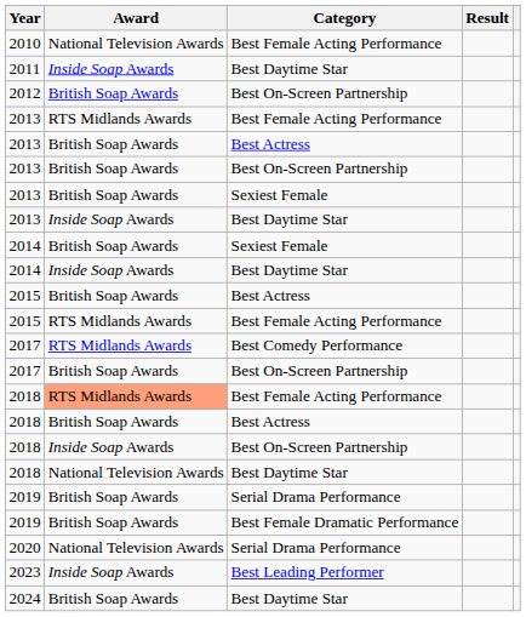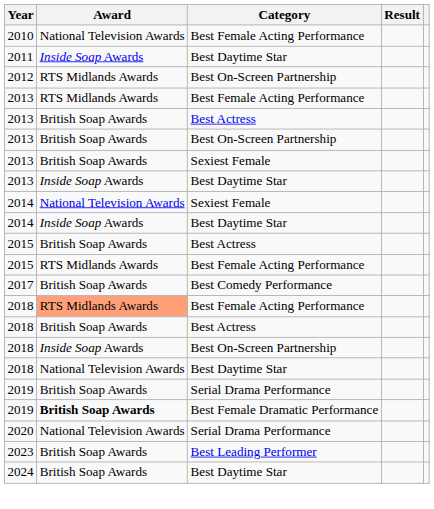 <table class="wikitable sortable">
 <tr>
 <th>Year</th>
 <th>Award</th>
 <th>Category</th>
 <th>Result</th>
 <th></th>
 </tr>
 <tr>
 <td>2010</td>
 <td>National Television Awards</td>
 <td>Best Female Acting Performance</td>
 <td></td>
 <td align="center"></td>
 </tr>
 <tr>
 <td>2011</td>
 <td><a href='#'><em>Inside Soap</em> Awards</a></td>
 <td>Best Daytime Star</td>
 <td></td>
 <td align="center"></td>
 </tr>
 <tr>
 <td>2012</td>
-<td><a href='#'>British Soap Awards</a></td>
+<td>RTS Midlands Awards</td>
 <td>Best On-Screen Partnership</td>
 <td></td>
 <td align="center"></td>
 </tr>
 <tr>
 <td>2013</td>
 <td>RTS Midlands Awards</td>
 <td>Best Female Acting Performance</td>
 <td></td>
 <td align="center"></td>
 </tr>
 <tr>
 <td>2013</td>
 <td>British Soap Awards</td>
 <td><a href='#'>Best Actress</a></td>
 <td></td>
 <td align="center"></td>
 </tr>
 <tr>
 <td>2013</td>
 <td>British Soap Awards</td>
 <td>Best On-Screen Partnership</td>
 <td></td>
 <td align="center"></td>
 </tr>
 <tr>
 <td>2013</td>
 <td>British Soap Awards</td>
 <td>Sexiest Female</td>
 <td></td>
 <td align="center"></td>
 </tr>
 <tr>
 <td>2013</td>
 <td><em>Inside Soap</em> Awards</td>
 <td>Best Daytime Star</td>
 <td></td>
 <td align="center"></td>
 </tr>
 <tr>
 <td>2014</td>
-<td>British Soap Awards</td>
+<td><a href='#'>National Television Awards</a></td>
 <td>Sexiest Female</td>
 <td></td>
 <td align="center"></td>
 </tr>
 <tr>
 <td>2014</td>
 <td><em>Inside Soap</em> Awards</td>
 <td>Best Daytime Star</td>
 <td></td>
 <td align="center"></td>
 </tr>
 <tr>
 <td>2015</td>
 <td>British Soap Awards</td>
 <td>Best Actress</td>
 <td></td>
 <td align="center"></td>
 </tr>
 <tr>
 <td>2015</td>
 <td>RTS Midlands Awards</td>
 <td>Best Female Acting Performance</td>
 <td></td>
 <td align="center"></td>
 </tr>
 <tr>
 <td>2017</td>
-<td><a href='#'>RTS Midlands Awards</a></td>
+<td>British Soap Awards</td>
 <td>Best Comedy Performance</td>
-<td></td>
-<td align="center"></td>
-</tr>
-<tr>
-<td>2017</td>
-<td>British Soap Awards</td>
-<td>Best On-Screen Partnership</td>
 <td></td>
 <td align="center"></td>
 </tr>
 <tr>
 <td>2018</td>
 <td style="background: lightsalmon;">RTS Midlands Awards</td>
 <td>Best Female Acting Performance</td>
 <td></td>
 <td align="center"></td>
 </tr>
 <tr>
 <td>2018</td>
 <td>British Soap Awards</td>
 <td>Best Actress</td>
 <td></td>
 <td align="center"></td>
 </tr>
 <tr>
 <td>2018</td>
 <td><em>Inside Soap</em> Awards</td>
 <td>Best On-Screen Partnership</td>
 <td></td>
 <td align="center"></td>
 </tr>
 <tr>
 <td>2018</td>
 <td>National Television Awards</td>
 <td>Best Daytime Star</td>
 <td></td>
 <td align="center"></td>
 </tr>
 <tr>
 <td>2019</td>
 <td>British Soap Awards</td>
 <td>Serial Drama Performance</td>
 <td></td>
 <td align="center"></td>
 </tr>
 <tr>
 <td>2019</td>
-<td>British Soap Awards</td>
+<td><strong>British Soap Awards</strong></td>
 <td>Best Female Dramatic Performance</td>
 <td></td>
 <td align="center"></td>
 </tr>
 <tr>
 <td>2020</td>
 <td>National Television Awards</td>
 <td>Serial Drama Performance</td>
 <td></td>
 <td align="center"></td>
 </tr>
 <tr>
 <td>2023</td>
-<td><em>Inside Soap</em> Awards</td>
+<td>British Soap Awards</td>
 <td><a href='#'>Best Leading Performer</a></td>
 <td></td>
 <td align="center"></td>
 </tr>
 <tr>
 <td>2024</td>
 <td>British Soap Awards</td>
 <td>Best Daytime Star</td>
 <td></td>
 <td align="center"></td>
 </tr>
 </table>
